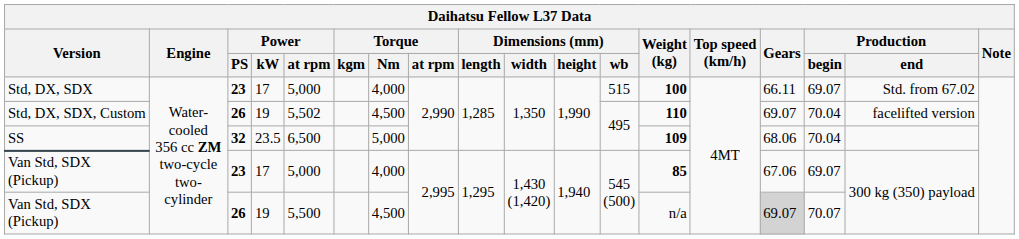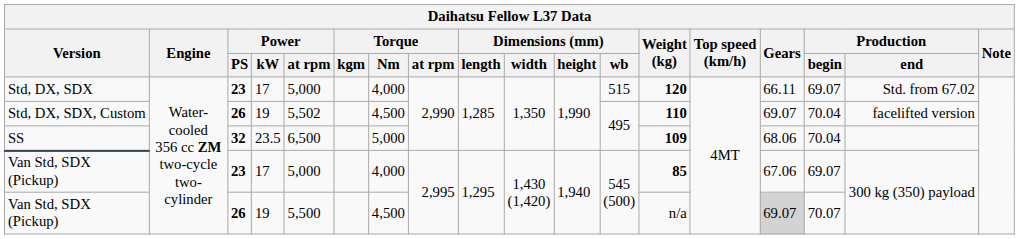 <table class="wikitable" style="font-size:90%;">
 <tr>
 <th colspan=18 width="420">Daihatsu Fellow L37 Data</th>
 </tr>
 <tr>
 <th rowspan=2>Version</th>
 <th rowspan=2 width="70">Engine</th>
 <th colspan=3>Power</th>
 <th colspan=3>Torque</th>
 <th colspan=4>Dimensions (mm)</th>
 <th rowspan=2>Weight <br> (kg)</th>
 <th rowspan=2>Top speed <br> (km/h)</th>
 <th rowspan=2>Gears</th>
 <th colspan=2>Production</th>
 <th rowspan=2>Note</th>
 </tr>
 <tr>
 <th width="13">PS</th>
 <th>kW</th>
 <th>at rpm</th>
 <th>kgm</th>
 <th>Nm</th>
 <th>at rpm</th>
 <th>length</th>
 <th>width</th>
 <th>height</th>
 <th>wb</th>
 <th>begin</th>
 <th>end</th>
 </tr>
 <tr>
 <td>Std, DX, SDX</td>
 <td align=center rowspan=5>Water-cooled 356 cc <strong>ZM</strong> two-cycle two-cylinder</td>
 <td><strong>23</strong></td>
 <td>17</td>
 <td>5,000</td>
 <td></td>
 <td>4,000</td>
 <td align=right rowspan=3>2,990</td>
 <td rowspan=3>1,285</td>
 <td align=center rowspan=3>1,350</td>
 <td rowspan=3>1,990</td>
 <td align=center>515</td>
-<td align=right><strong>100</strong></td>
+<td align=right><strong>120</strong></td>
 <td rowspan=5 align=center>4MT</td>
 <td>66.11</td>
 <td>69.07</td>
 <td align=right>Std. from 67.02</td>
 </tr>
 <tr>
 <td>Std, DX, SDX, Custom</td>
 <td><strong>26</strong></td>
 <td>19</td>
 <td>5,502</td>
 <td></td>
 <td>4,500</td>
 <td align=center rowspan=2>495</td>
 <td align=right><strong>110</strong></td>
 <td>69.07</td>
 <td>70.04</td>
 <td align=right>facelifted version</td>
 </tr>
 <tr>
 <td style="border-bottom: 2px solid #36454F;">SS</td>
 <td><strong>32</strong></td>
 <td>23.5</td>
 <td>6,500</td>
 <td></td>
 <td>5,000</td>
 <td align=right><strong>109</strong></td>
 <td>68.06</td>
 <td>70.04</td>
 <td></td>
 </tr>
 <tr>
 <td>Van Std, SDX <br> (Pickup)</td>
 <td><strong>23</strong></td>
 <td>17</td>
 <td>5,000</td>
 <td></td>
 <td>4,000</td>
 <td rowspan=2 align=right>2,995</td>
 <td rowspan=2>1,295</td>
 <td rowspan=2 align=center>1,430 <br> (1,420)</td>
 <td rowspan=2>1,940</td>
 <td rowspan=2 align=center>545 <br> (500)</td>
 <td align=right><strong>85</strong></td>
 <td>67.06</td>
 <td>69.07</td>
 <td rowspan=2 align=right>300 kg (350) payload</td>
 </tr>
 <tr>
 <td>Van Std, SDX <br> (Pickup)</td>
 <td><strong>26</strong></td>
 <td>19</td>
 <td>5,500</td>
 <td></td>
 <td>4,500</td>
 <td align=right>n/a</td>
 <td style="background: lightgrey;">69.07</td>
 <td>70.07</td>
 </tr>
 </table>
